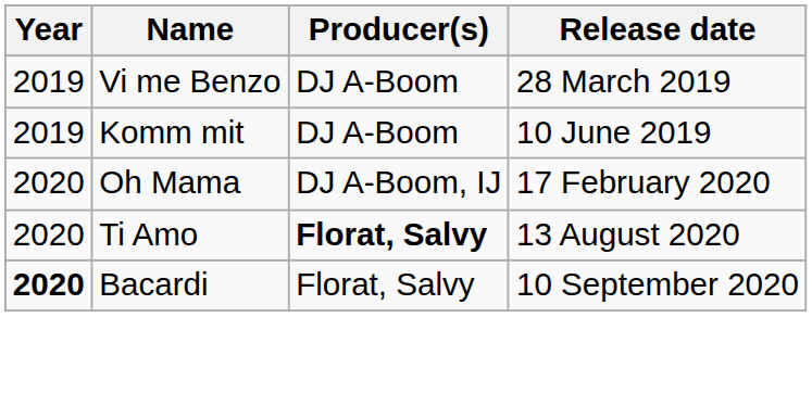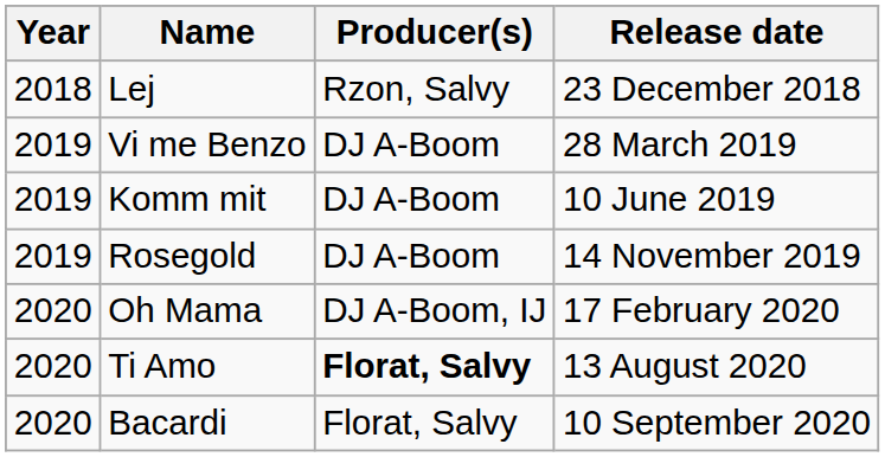 <table class="wikitable">
 <tr>
 <th>Year</th>
 <th>Name</th>
 <th>Producer(s)</th>
 <th>Release date</th>
+</tr>
+<tr>
+<td>2018</td>
+<td>Lej</td>
+<td>Rzon, Salvy</td>
+<td>23 December 2018</td>
 </tr>
 <tr>
 <td>2019</td>
 <td>Vi me Benzo</td>
 <td>DJ A-Boom</td>
 <td>28 March 2019</td>
 </tr>
 <tr>
 <td>2019</td>
 <td>Komm mit</td>
 <td>DJ A-Boom</td>
 <td>10 June 2019</td>
 </tr>
 <tr>
+<td>2019</td>
+<td>Rosegold</td>
+<td>DJ A-Boom</td>
+<td>14 November 2019</td>
+</tr>
+<tr>
 <td>2020</td>
 <td>Oh Mama</td>
 <td>DJ A-Boom, IJ</td>
 <td>17 February 2020</td>
 </tr>
 <tr>
 <td>2020</td>
 <td>Ti Amo</td>
 <td><strong>Florat, Salvy</strong></td>
 <td>13 August 2020</td>
 </tr>
 <tr>
-<td><strong>2020</strong></td>
+<td>2020</td>
 <td>Bacardi</td>
 <td>Florat, Salvy</td>
 <td>10 September 2020</td>
 </tr>
 </table>
